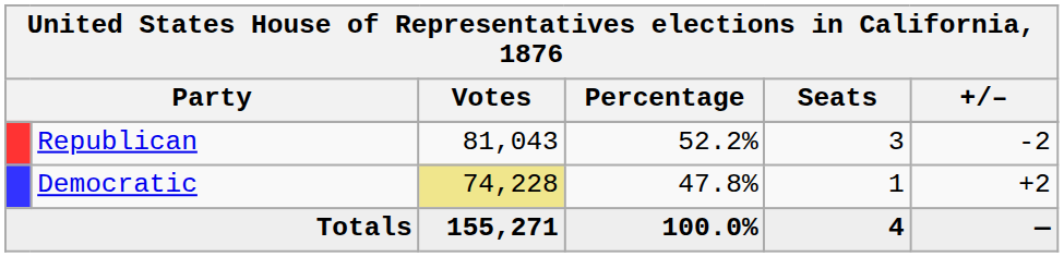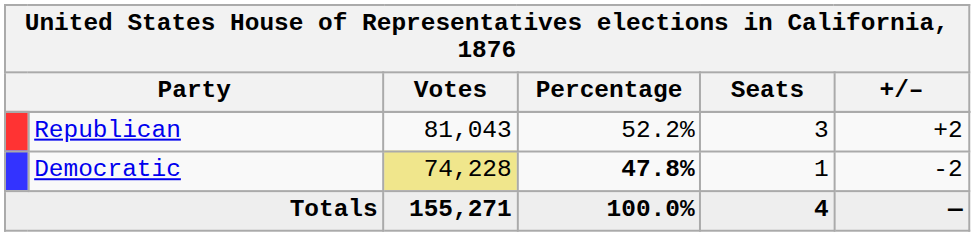 <table class="wikitable" style="font-size: 95%;">
 <tr>
 <th colspan="6">United States House of Representatives elections in California, 1876</th>
 </tr>
 <tr>
 <th colspan=2 style="width: 15em">Party</th>
 <th style="width: 5em">Votes</th>
 <th style="width: 7em">Percentage</th>
 <th style="width: 5em">Seats</th>
 <th style="width: 5em">+/–</th>
 </tr>
 <tr>
 </tr>
 <tr>
 <th style="background-color:#FF3333; width: 3px"></th>
 <td style="width: 130px"><a href='#'>Republican</a></td>
 <td style="text-align:right;">81,043</td>
 <td style="text-align:right;">52.2%</td>
 <td style="text-align:right;">3</td>
-<td style="text-align:right;">-2</td>
+<td style="text-align:right;">+2</td>
 </tr>
 <tr>
 <th style="background-color:#3333FF; width: 3px"></th>
 <td style="width: 130px"><a href='#'>Democratic</a></td>
 <td style="background: khaki; text-align:right;">74,228</td>
-<td style="text-align:right;">47.8%</td>
+<td style="text-align:right;"><strong>47.8%</strong></td>
 <td style="text-align:right;">1</td>
-<td style="text-align:right;">+2</td>
+<td style="text-align:right;">-2</td>
 </tr>
 <tr style="background-color:#EEEEEE;">
 <td colspan="2" align="right"><strong>Totals</strong></td>
 <td style="text-align:right;"><strong>155,271</strong></td>
 <td style="text-align:right;"><strong>100.0%</strong></td>
 <td style="text-align:right;"><strong>4</strong></td>
 <td style="text-align:right;"><strong>—</strong></td>
 </tr>
 </table>
